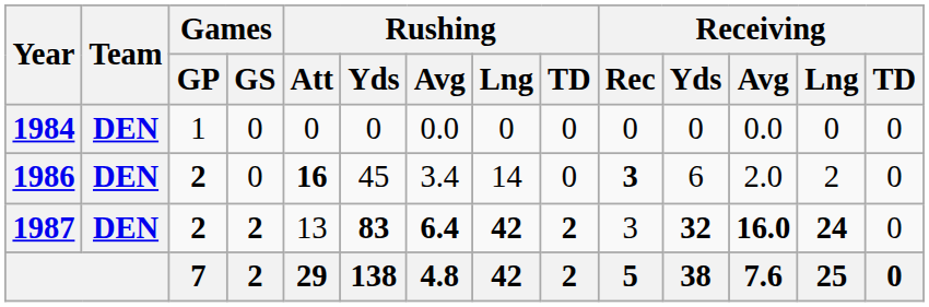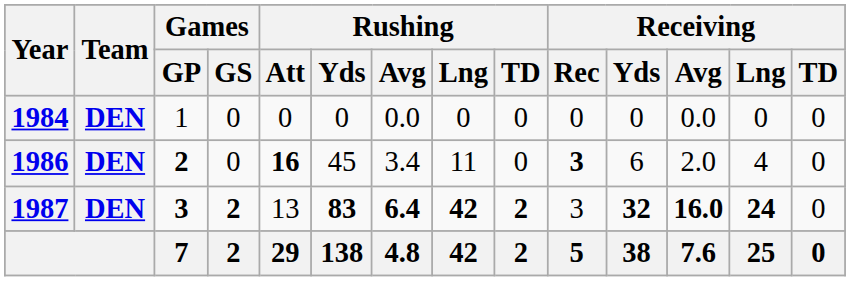 <table class="wikitable" style="text-align:center;">
 <tr>
 <th rowspan="2">Year</th>
 <th rowspan="2">Team</th>
 <th colspan="2">Games</th>
 <th colspan="5">Rushing</th>
 <th colspan="5">Receiving</th>
 </tr>
 <tr>
 <th>GP</th>
 <th>GS</th>
 <th>Att</th>
 <th>Yds</th>
 <th>Avg</th>
 <th>Lng</th>
 <th>TD</th>
 <th>Rec</th>
 <th>Yds</th>
 <th>Avg</th>
 <th>Lng</th>
 <th>TD</th>
 </tr>
 <tr>
 <th><a href='#'>1984</a></th>
 <th><a href='#'>DEN</a></th>
 <td>1</td>
 <td>0</td>
 <td>0</td>
 <td>0</td>
 <td>0.0</td>
 <td>0</td>
 <td>0</td>
 <td>0</td>
 <td>0</td>
 <td>0.0</td>
 <td>0</td>
 <td>0</td>
 </tr>
 <tr>
 <th><a href='#'>1986</a></th>
 <th><a href='#'>DEN</a></th>
 <td><strong>2</strong></td>
 <td>0</td>
 <td><strong>16</strong></td>
 <td>45</td>
 <td>3.4</td>
-<td>14</td>
+<td>11</td>
 <td>0</td>
 <td><strong>3</strong></td>
 <td>6</td>
 <td>2.0</td>
-<td>2</td>
+<td>4</td>
 <td>0</td>
 </tr>
 <tr>
 <th><a href='#'>1987</a></th>
 <th><a href='#'>DEN</a></th>
-<td><strong>2</strong></td>
+<td><strong>3</strong></td>
 <td><strong>2</strong></td>
 <td>13</td>
 <td><strong>83</strong></td>
 <td><strong>6.4</strong></td>
 <td><strong>42</strong></td>
 <td><strong>2</strong></td>
 <td>3</td>
 <td><strong>32</strong></td>
 <td><strong>16.0</strong></td>
 <td><strong>24</strong></td>
 <td>0</td>
 </tr>
 <tr>
 <th colspan="2"></th>
 <th>7</th>
 <th>2</th>
 <th>29</th>
 <th>138</th>
 <th>4.8</th>
 <th>42</th>
 <th>2</th>
 <th>5</th>
 <th>38</th>
 <th>7.6</th>
 <th>25</th>
 <th>0</th>
 </tr>
 </table>
